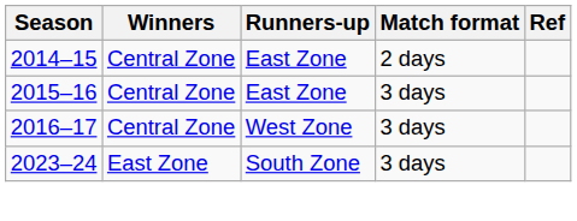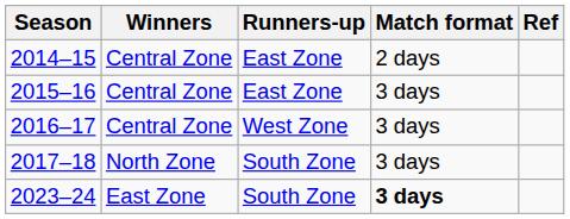 <table class="wikitable">
 <tr>
 <th>Season</th>
 <th>Winners</th>
 <th>Runners-up</th>
 <th>Match format</th>
 <th>Ref</th>
 </tr>
 <tr>
 <td><a href='#'>2014–15</a></td>
 <td><a href='#'>Central Zone</a></td>
 <td><a href='#'>East Zone</a></td>
 <td>2 days</td>
 <td></td>
 </tr>
 <tr>
 <td><a href='#'>2015–16</a></td>
 <td><a href='#'>Central Zone</a></td>
 <td><a href='#'>East Zone</a></td>
 <td>3 days</td>
 <td></td>
 </tr>
 <tr>
 <td><a href='#'>2016–17</a></td>
 <td><a href='#'>Central Zone</a></td>
 <td><a href='#'>West Zone</a></td>
 <td>3 days</td>
 <td></td>
 </tr>
 <tr>
-<td><a href='#'>2023–24</a></td>
-<td><a href='#'>East Zone</a></td>
+<td><a href='#'>2017–18</a></td>
+<td><a href='#'>North Zone</a></td>
 <td><a href='#'>South Zone</a></td>
 <td>3 days</td>
 <td></td>
 </tr>
+<tr>
+<td><a href='#'>2023–24</a></td>
+<td><a href='#'>East Zone</a></td>
+<td><a href='#'>South Zone</a></td>
+<td><strong>3 days</strong></td>
+<td></td>
+</tr>
 </table>
